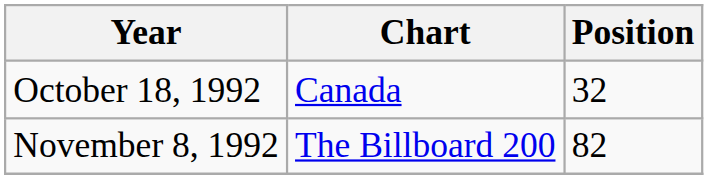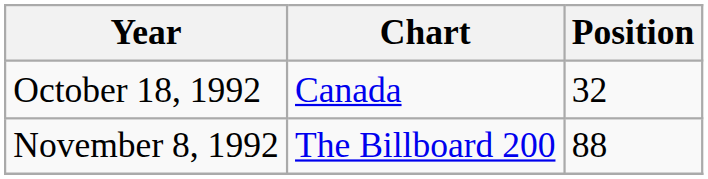 <table class="wikitable">
 <tr>
 <th>Year</th>
 <th>Chart</th>
 <th>Position</th>
 </tr>
 <tr>
 <td>October 18, 1992</td>
 <td><a href='#'>Canada</a></td>
 <td>32</td>
 </tr>
 <tr>
 <td>November 8, 1992</td>
 <td><a href='#'>The Billboard 200</a></td>
-<td>82</td>
+<td>88</td>
 </tr>
 <tr>
 </tr>
 </table>
